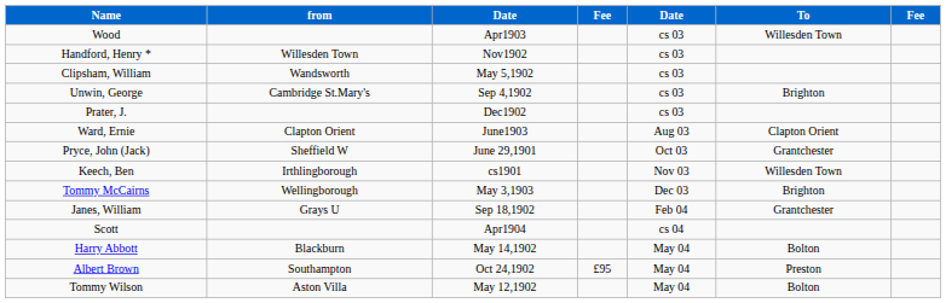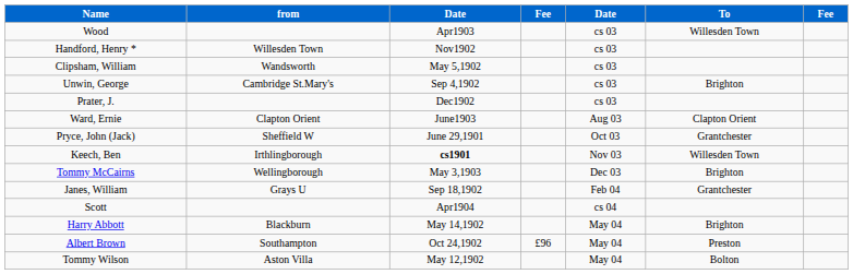 <table class="wikitable" style="text-align:center; font-size:90%; width:90%;">
 <tr>
 <th style="background:#0066CC; color:#FFFFFF; text-align:center;"><strong>Name</strong></th>
 <th style="background:#0066CC; color:#FFFFFF; text-align:center;">from</th>
 <th style="background:#0066CC; color:#FFFFFF; text-align:center;"><strong>Date</strong></th>
 <th style="background:#0066CC; color:#FFFFFF; text-align:center;"><strong>Fee</strong></th>
 <th style="background:#0066CC; color:#FFFFFF; text-align:center;"><strong>Date</strong></th>
 <th style="background:#0066CC; color:#FFFFFF; text-align:center;"><strong>To</strong></th>
 <th style="background:#0066CC; color:#FFFFFF; text-align:center;"><strong>Fee</strong></th>
 </tr>
 <tr>
 <td>Wood</td>
 <td></td>
 <td>Apr1903</td>
 <td></td>
 <td>cs 03</td>
 <td>Willesden Town</td>
 <td></td>
 </tr>
 <tr>
 <td>Handford, Henry *</td>
 <td>Willesden Town</td>
 <td>Nov1902</td>
 <td></td>
 <td>cs 03</td>
 <td></td>
 <td></td>
 </tr>
 <tr>
 <td>Clipsham, William</td>
 <td>Wandsworth</td>
 <td>May 5,1902</td>
 <td></td>
 <td>cs 03</td>
 <td></td>
 <td></td>
 </tr>
 <tr>
 <td>Unwin, George</td>
 <td>Cambridge St.Mary's</td>
 <td>Sep 4,1902</td>
 <td></td>
 <td>cs 03</td>
 <td>Brighton</td>
 <td></td>
 </tr>
 <tr>
 <td>Prater, J.</td>
 <td></td>
 <td>Dec1902</td>
 <td></td>
 <td>cs 03</td>
 <td></td>
 <td></td>
 </tr>
 <tr>
 <td>Ward, Ernie</td>
 <td>Clapton Orient</td>
 <td>June1903</td>
 <td></td>
 <td>Aug 03</td>
 <td>Clapton Orient</td>
 <td></td>
 </tr>
 <tr>
 <td>Pryce, John (Jack)</td>
 <td>Sheffield W</td>
 <td>June 29,1901</td>
 <td></td>
 <td>Oct 03</td>
 <td>Grantchester</td>
 <td></td>
 </tr>
 <tr>
 <td>Keech, Ben</td>
 <td>Irthlingborough</td>
-<td>cs1901</td>
+<td><strong>cs1901</strong></td>
 <td></td>
 <td>Nov 03</td>
 <td>Willesden Town</td>
 <td></td>
 </tr>
 <tr>
 <td><a href='#'>Tommy McCairns</a></td>
 <td>Wellingborough</td>
 <td>May 3,1903</td>
 <td></td>
 <td>Dec 03</td>
 <td>Brighton</td>
 <td></td>
 </tr>
 <tr>
 <td>Janes, William</td>
 <td>Grays U</td>
 <td>Sep 18,1902</td>
 <td></td>
 <td>Feb 04</td>
 <td>Grantchester</td>
 <td></td>
 </tr>
 <tr>
 <td>Scott</td>
 <td></td>
 <td>Apr1904</td>
 <td></td>
 <td>cs 04</td>
 <td></td>
 <td></td>
 </tr>
 <tr>
 <td><a href='#'>Harry Abbott</a></td>
 <td>Blackburn</td>
 <td>May 14,1902</td>
 <td></td>
 <td>May 04</td>
-<td>Bolton</td>
+<td>Brighton</td>
 <td></td>
 </tr>
 <tr>
 <td><a href='#'>Albert Brown</a></td>
 <td>Southampton</td>
 <td>Oct 24,1902</td>
-<td>£95</td>
+<td>£96</td>
 <td>May 04</td>
 <td>Preston</td>
 <td></td>
 </tr>
 <tr>
 <td>Tommy Wilson</td>
 <td>Aston Villa</td>
 <td>May 12,1902</td>
 <td></td>
 <td>May 04</td>
 <td>Bolton</td>
 <td></td>
 </tr>
 </table>
